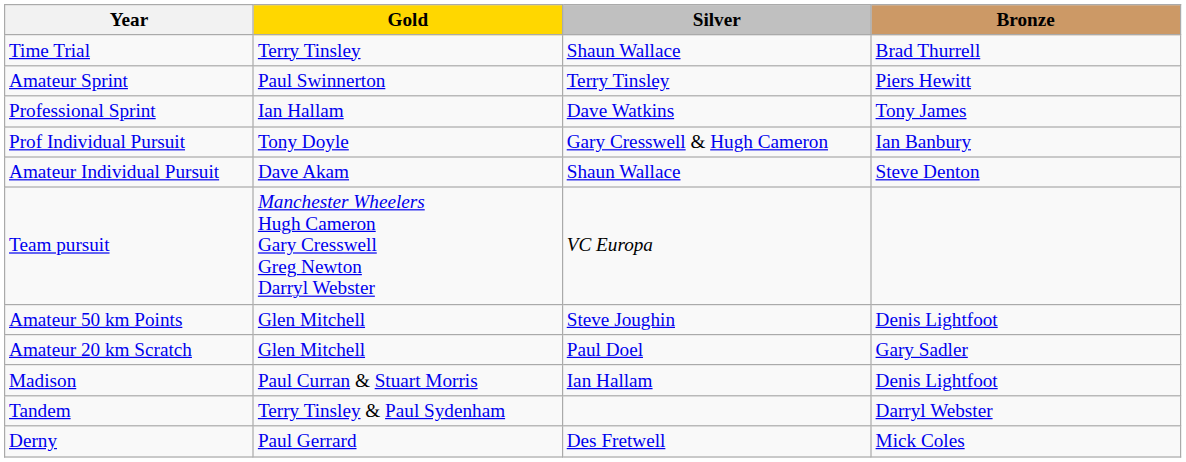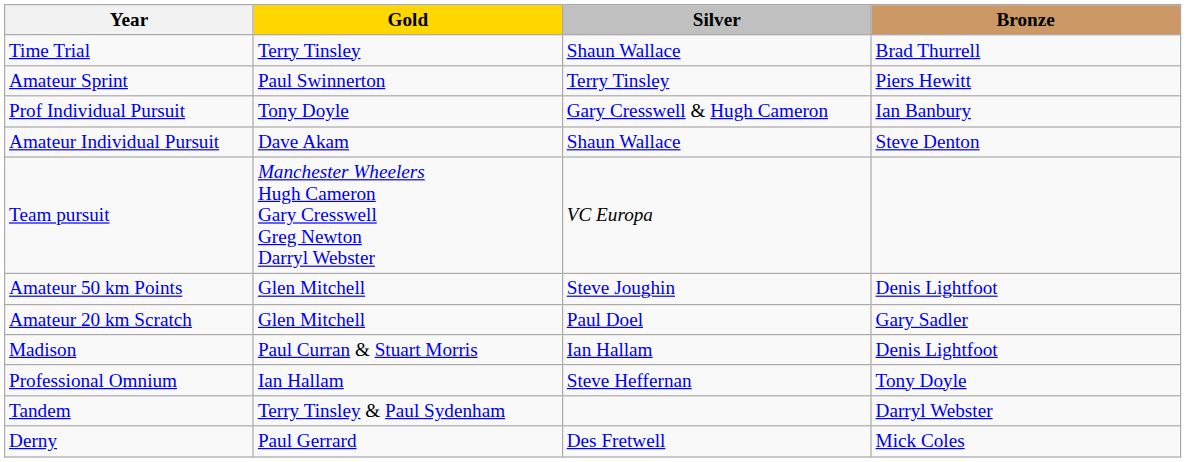 <table class="wikitable" style="font-size: 100%">
 <tr>
 <th width=200>Year</th>
 <th width=250 style="background-color: gold;">Gold</th>
 <th width=250 style="background-color: silver;">Silver</th>
 <th width=250 style="background-color: #cc9966;">Bronze</th>
 </tr>
 <tr>
 <td><a href='#'>Time Trial</a></td>
 <td><a href='#'>Terry Tinsley</a></td>
 <td><a href='#'>Shaun Wallace</a></td>
 <td><a href='#'>Brad Thurrell</a></td>
 </tr>
 <tr>
 <td><a href='#'>Amateur Sprint</a></td>
 <td><a href='#'>Paul Swinnerton</a></td>
 <td><a href='#'>Terry Tinsley</a></td>
 <td><a href='#'>Piers Hewitt</a></td>
-</tr>
-<tr>
-<td><a href='#'>Professional Sprint</a></td>
-<td><a href='#'>Ian Hallam</a></td>
-<td><a href='#'>Dave Watkins</a></td>
-<td><a href='#'>Tony James</a></td>
 </tr>
 <tr>
 <td><a href='#'>Prof Individual Pursuit</a></td>
 <td><a href='#'>Tony Doyle</a></td>
 <td><a href='#'>Gary Cresswell</a> & <a href='#'>Hugh Cameron</a></td>
 <td><a href='#'>Ian Banbury</a></td>
 </tr>
 <tr>
 <td><a href='#'>Amateur Individual Pursuit</a></td>
 <td><a href='#'>Dave Akam</a></td>
 <td><a href='#'>Shaun Wallace</a></td>
 <td><a href='#'>Steve Denton</a></td>
 </tr>
 <tr>
 <td><a href='#'>Team pursuit</a></td>
 <td><em><a href='#'>Manchester Wheelers</a></em><br><a href='#'>Hugh Cameron</a><br> <a href='#'>Gary Cresswell</a><br><a href='#'>Greg Newton</a> <br> <a href='#'>Darryl Webster</a></td>
 <td><em>VC Europa</em><br></td>
 <td></td>
 </tr>
 <tr>
 <td><a href='#'>Amateur 50 km Points</a></td>
 <td><a href='#'>Glen Mitchell</a></td>
 <td><a href='#'>Steve Joughin</a></td>
 <td><a href='#'>Denis Lightfoot</a></td>
 </tr>
 <tr>
 <td><a href='#'>Amateur 20 km Scratch</a></td>
 <td><a href='#'>Glen Mitchell</a></td>
 <td><a href='#'>Paul Doel</a></td>
 <td><a href='#'>Gary Sadler</a></td>
 </tr>
 <tr>
 <td><a href='#'>Madison</a></td>
 <td><a href='#'>Paul Curran</a> & <a href='#'>Stuart Morris</a></td>
 <td><a href='#'>Ian Hallam</a></td>
 <td><a href='#'>Denis Lightfoot</a></td>
 </tr>
 <tr>
+<td><a href='#'>Professional Omnium</a></td>
+<td><a href='#'>Ian Hallam</a></td>
+<td><a href='#'>Steve Heffernan</a></td>
+<td><a href='#'>Tony Doyle</a></td>
+</tr>
+<tr>
 <td><a href='#'>Tandem</a></td>
 <td><a href='#'>Terry Tinsley</a> & <a href='#'>Paul Sydenham</a></td>
 <td></td>
 <td><a href='#'>Darryl Webster</a></td>
 </tr>
 <tr>
 <td><a href='#'>Derny</a></td>
 <td><a href='#'>Paul Gerrard</a></td>
 <td><a href='#'>Des Fretwell</a></td>
 <td><a href='#'>Mick Coles</a></td>
 </tr>
 </table>
